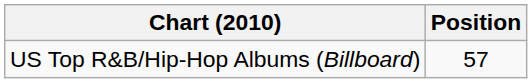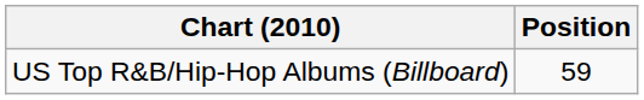 <table class="wikitable plainrowheaders">
 <tr>
 <th>Chart (2010)</th>
 <th>Position</th>
 </tr>
 <tr>
 <td>US Top R&B/Hip-Hop Albums (<em>Billboard</em>)</td>
-<td style="text-align:center">57</td>
+<td style="text-align:center">59</td>
 </tr>
 </table>
